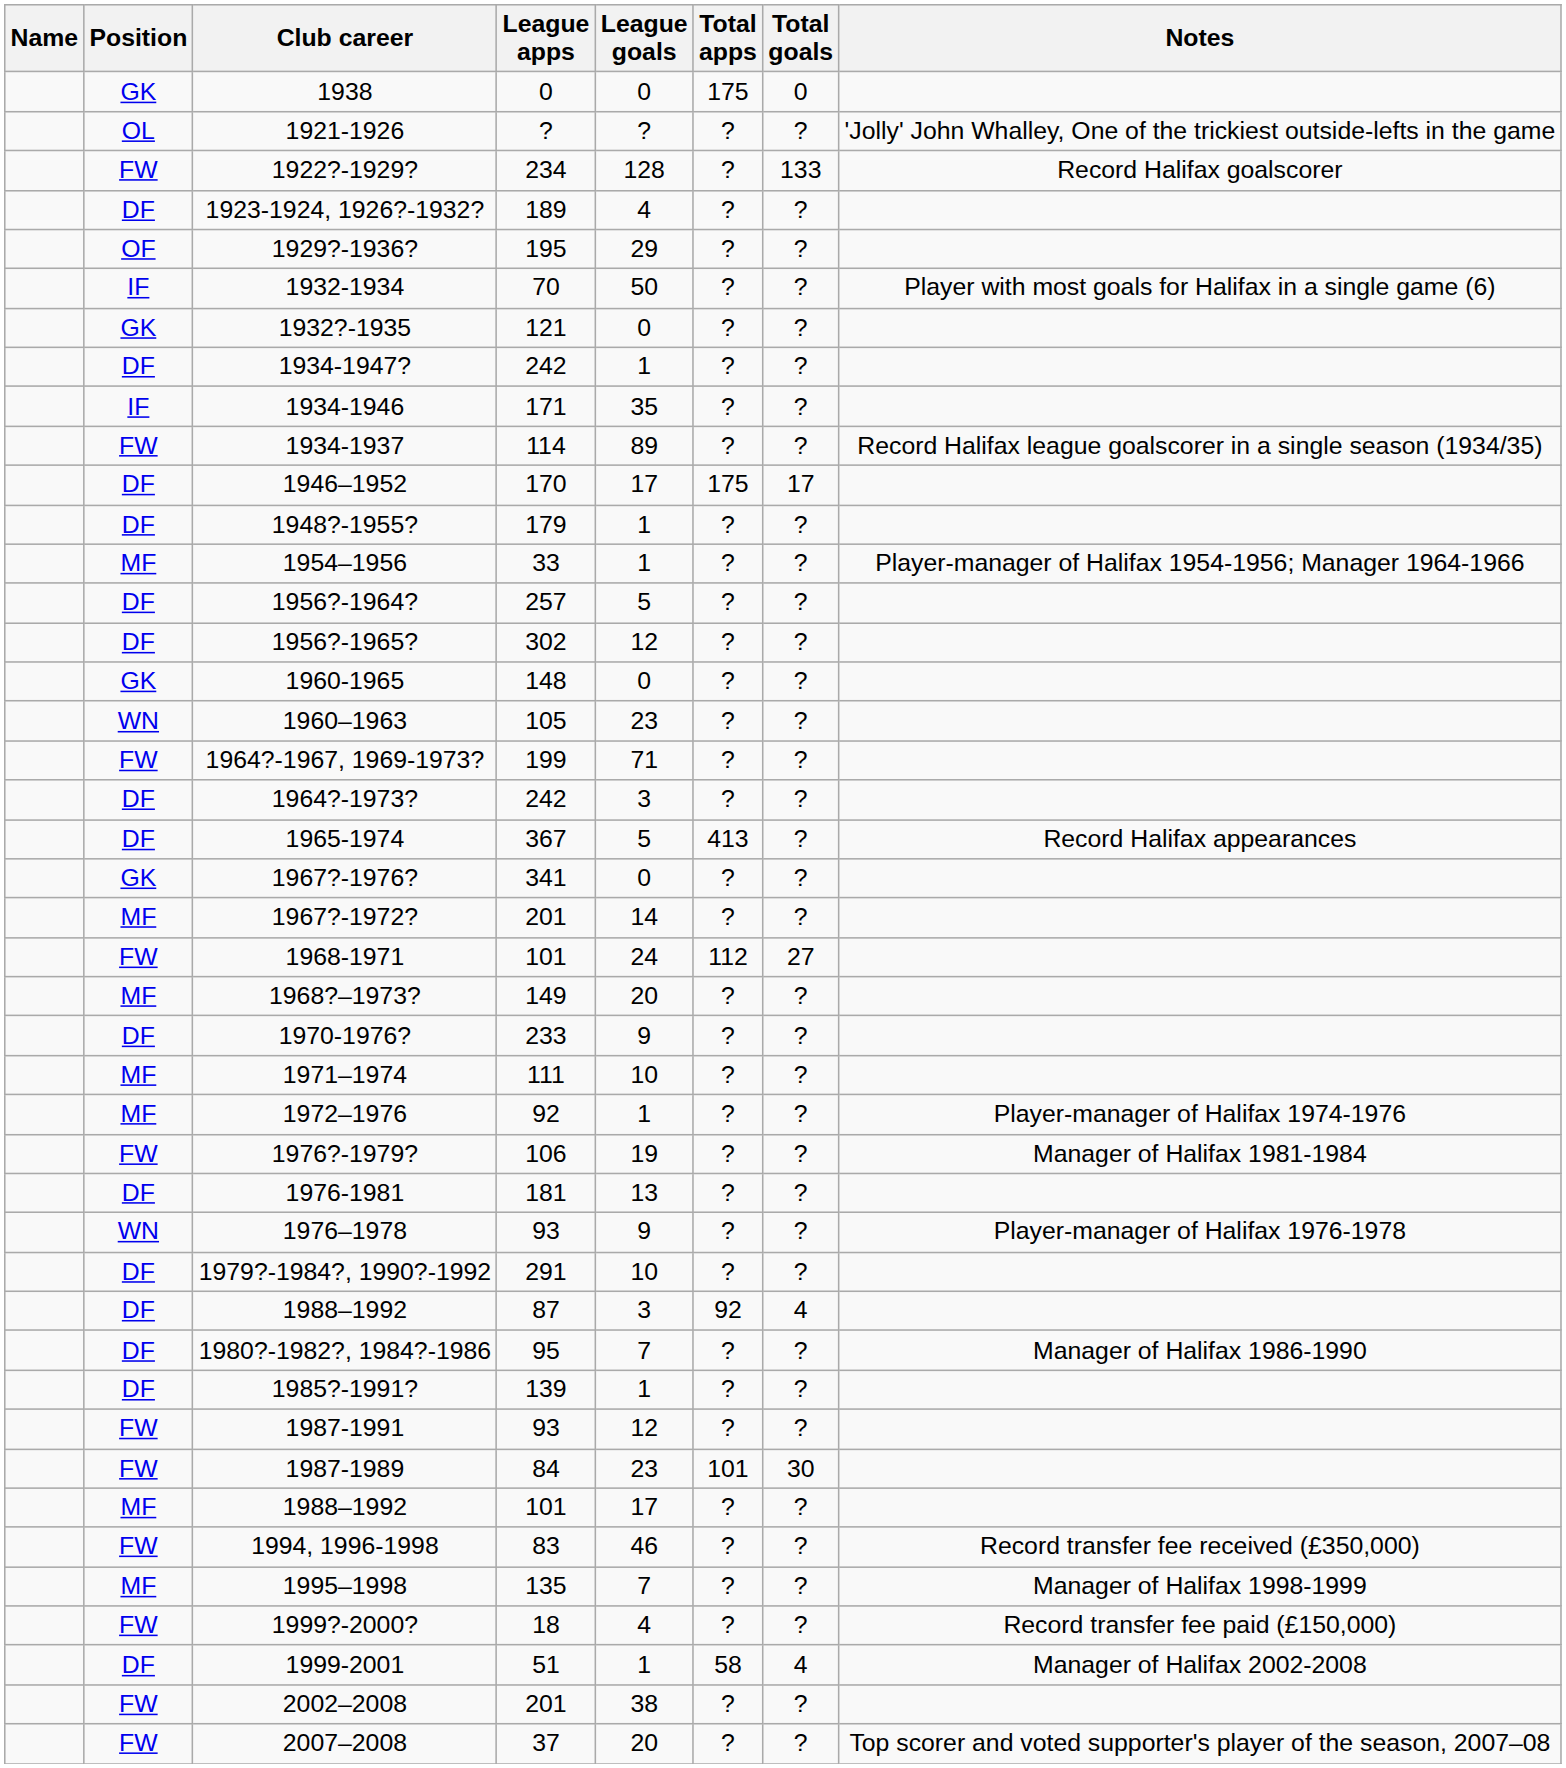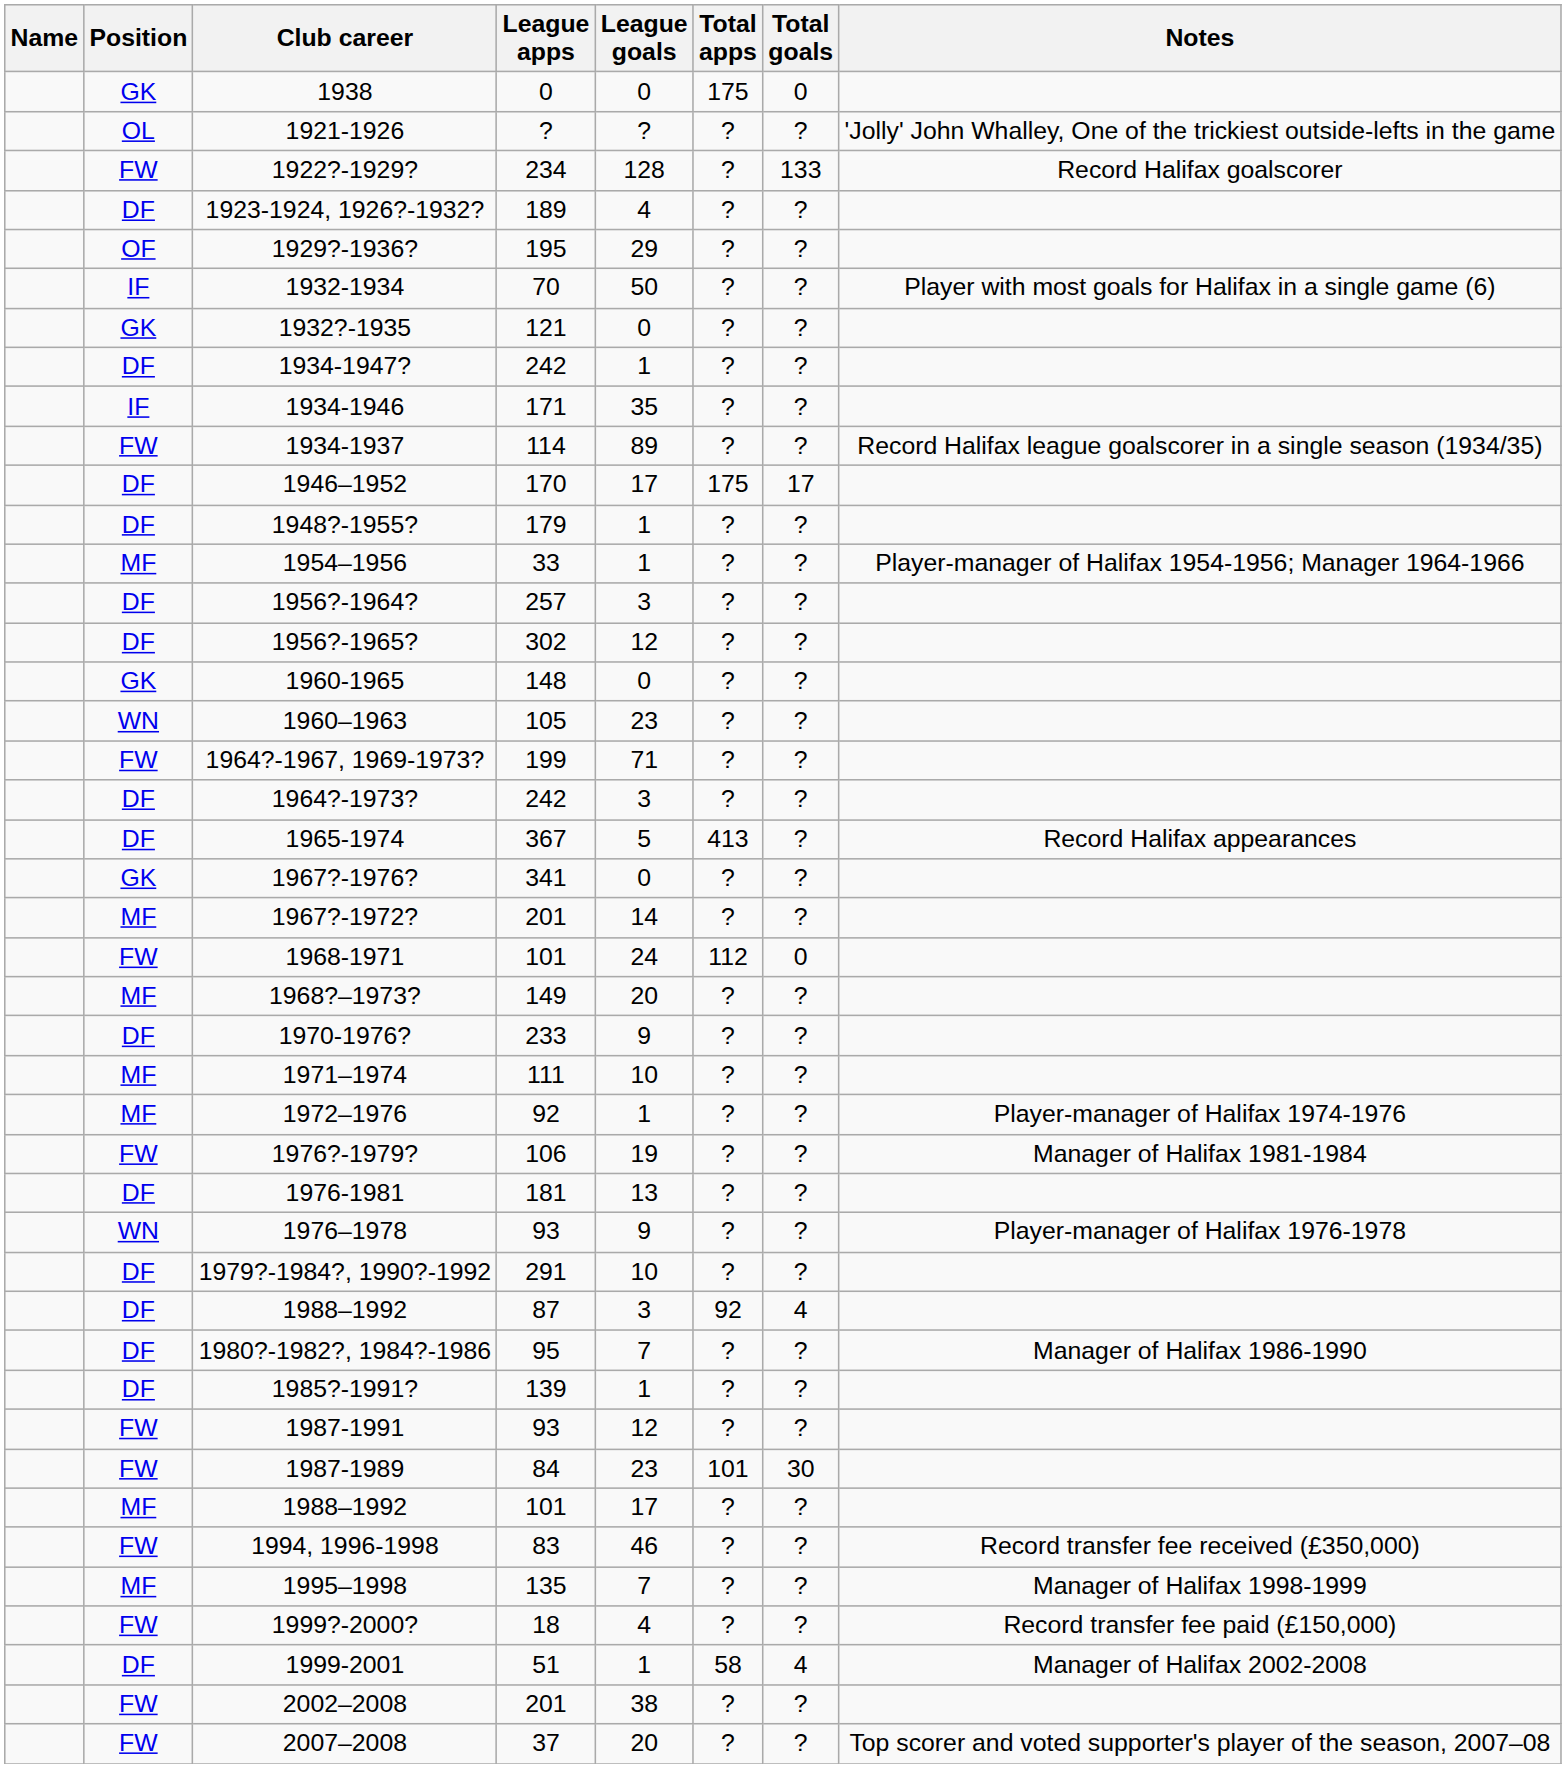 <table class="wikitable sortable" style="text-align: center;">
 <tr>
 <th>Name</th>
 <th>Position</th>
 <th>Club career</th>
 <th>League<br>apps</th>
 <th>League<br>goals</th>
 <th>Total<br>apps</th>
 <th>Total<br>goals</th>
 <th>Notes</th>
 </tr>
 <tr>
 <td align=left></td>
 <td><a href='#'>GK</a></td>
 <td>1938</td>
 <td>0</td>
 <td>0</td>
 <td>175</td>
 <td>0</td>
 <td></td>
 </tr>
 <tr>
 <td align=left></td>
 <td><a href='#'>OL</a></td>
 <td>1921-1926</td>
 <td>?</td>
 <td>?</td>
 <td>?</td>
 <td>?</td>
 <td>'Jolly' John Whalley, One of the trickiest outside-lefts in the game</td>
 </tr>
 <tr>
 <td align=left></td>
 <td><a href='#'>FW</a></td>
 <td>1922?-1929?</td>
 <td>234</td>
 <td>128</td>
 <td>?</td>
 <td>133</td>
 <td>Record Halifax goalscorer</td>
 </tr>
 <tr>
 <td align=left></td>
 <td><a href='#'>DF</a></td>
 <td>1923-1924, 1926?-1932?</td>
 <td>189</td>
 <td>4</td>
 <td>?</td>
 <td>?</td>
 <td></td>
 </tr>
 <tr>
 <td align=left></td>
 <td><a href='#'>OF</a></td>
 <td>1929?-1936?</td>
 <td>195</td>
 <td>29</td>
 <td>?</td>
 <td>?</td>
 <td></td>
 </tr>
 <tr>
 <td align=left></td>
 <td><a href='#'>IF</a></td>
 <td>1932-1934</td>
 <td>70</td>
 <td>50</td>
 <td>?</td>
 <td>?</td>
 <td>Player with most goals for Halifax in a single game (6)</td>
 </tr>
 <tr>
 <td align=left></td>
 <td><a href='#'>GK</a></td>
 <td>1932?-1935</td>
 <td>121</td>
 <td>0</td>
 <td>?</td>
 <td>?</td>
 <td></td>
 </tr>
 <tr>
 <td align=left></td>
 <td><a href='#'>DF</a></td>
 <td>1934-1947?</td>
 <td>242</td>
 <td>1</td>
 <td>?</td>
 <td>?</td>
 <td></td>
 </tr>
 <tr>
 <td align=left></td>
 <td><a href='#'>IF</a></td>
 <td>1934-1946</td>
 <td>171</td>
 <td>35</td>
 <td>?</td>
 <td>?</td>
 <td></td>
 </tr>
 <tr>
 <td align=left></td>
 <td><a href='#'>FW</a></td>
 <td>1934-1937</td>
 <td>114</td>
 <td>89</td>
 <td>?</td>
 <td>?</td>
 <td>Record Halifax league goalscorer in a single season (1934/35)</td>
 </tr>
 <tr>
 <td align=left></td>
 <td><a href='#'>DF</a></td>
 <td>1946–1952</td>
 <td>170</td>
 <td>17</td>
 <td>175</td>
 <td>17</td>
 <td></td>
 </tr>
 <tr>
 <td align=left></td>
 <td><a href='#'>DF</a></td>
 <td>1948?-1955?</td>
 <td>179</td>
 <td>1</td>
 <td>?</td>
 <td>?</td>
 <td></td>
 </tr>
 <tr>
 <td align=left></td>
 <td><a href='#'>MF</a></td>
 <td>1954–1956</td>
 <td>33</td>
 <td>1</td>
 <td>?</td>
 <td>?</td>
 <td>Player-manager of Halifax 1954-1956; Manager 1964-1966</td>
 </tr>
 <tr>
 <td align=left></td>
 <td><a href='#'>DF</a></td>
 <td>1956?-1964?</td>
 <td>257</td>
-<td>5</td>
+<td>3</td>
 <td>?</td>
 <td>?</td>
 <td></td>
 </tr>
 <tr>
 <td align=left></td>
 <td><a href='#'>DF</a></td>
 <td>1956?-1965?</td>
 <td>302</td>
 <td>12</td>
 <td>?</td>
 <td>?</td>
 <td></td>
 </tr>
 <tr>
 <td align=left></td>
 <td><a href='#'>GK</a></td>
 <td>1960-1965</td>
 <td>148</td>
 <td>0</td>
 <td>?</td>
 <td>?</td>
 <td></td>
 </tr>
 <tr>
 <td align=left></td>
 <td><a href='#'>WN</a></td>
 <td>1960–1963</td>
 <td>105</td>
 <td>23</td>
 <td>?</td>
 <td>?</td>
 <td></td>
 </tr>
 <tr>
 <td align=left></td>
 <td><a href='#'>FW</a></td>
 <td>1964?-1967, 1969-1973?</td>
 <td>199</td>
 <td>71</td>
 <td>?</td>
 <td>?</td>
 <td></td>
 </tr>
 <tr>
 <td align=left></td>
 <td><a href='#'>DF</a></td>
 <td>1964?-1973?</td>
 <td>242</td>
 <td>3</td>
 <td>?</td>
 <td>?</td>
 <td></td>
 </tr>
 <tr>
 <td align=left></td>
 <td><a href='#'>DF</a></td>
 <td>1965-1974</td>
 <td>367</td>
 <td>5</td>
 <td>413</td>
 <td>?</td>
 <td>Record Halifax appearances</td>
 </tr>
 <tr>
 <td align=left></td>
 <td><a href='#'>GK</a></td>
 <td>1967?-1976?</td>
 <td>341</td>
 <td>0</td>
 <td>?</td>
 <td>?</td>
 <td></td>
 </tr>
 <tr>
 <td align=left></td>
 <td><a href='#'>MF</a></td>
 <td>1967?-1972?</td>
 <td>201</td>
 <td>14</td>
 <td>?</td>
 <td>?</td>
 <td></td>
 </tr>
 <tr>
 <td align=left></td>
 <td><a href='#'>FW</a></td>
 <td>1968-1971</td>
 <td>101</td>
 <td>24</td>
 <td>112</td>
-<td>27</td>
+<td>0</td>
 <td></td>
 </tr>
 <tr>
 <td align=left></td>
 <td><a href='#'>MF</a></td>
 <td>1968?–1973?</td>
 <td>149</td>
 <td>20</td>
 <td>?</td>
 <td>?</td>
 <td></td>
 </tr>
 <tr>
 <td align=left></td>
 <td><a href='#'>DF</a></td>
 <td>1970-1976?</td>
 <td>233</td>
 <td>9</td>
 <td>?</td>
 <td>?</td>
 <td></td>
 </tr>
 <tr>
 <td align=left></td>
 <td><a href='#'>MF</a></td>
 <td>1971–1974</td>
 <td>111</td>
 <td>10</td>
 <td>?</td>
 <td>?</td>
 <td></td>
 </tr>
 <tr>
 <td align=left></td>
 <td><a href='#'>MF</a></td>
 <td>1972–1976</td>
 <td>92</td>
 <td>1</td>
 <td>?</td>
 <td>?</td>
 <td>Player-manager of Halifax 1974-1976</td>
 </tr>
 <tr>
 <td align=left></td>
 <td><a href='#'>FW</a></td>
 <td>1976?-1979?</td>
 <td>106</td>
 <td>19</td>
 <td>?</td>
 <td>?</td>
 <td>Manager of Halifax 1981-1984</td>
 </tr>
 <tr>
 <td align=left></td>
 <td><a href='#'>DF</a></td>
 <td>1976-1981</td>
 <td>181</td>
 <td>13</td>
 <td>?</td>
 <td>?</td>
 <td></td>
 </tr>
 <tr>
 <td align=left></td>
 <td><a href='#'>WN</a></td>
 <td>1976–1978</td>
 <td>93</td>
 <td>9</td>
 <td>?</td>
 <td>?</td>
 <td>Player-manager of Halifax 1976-1978</td>
 </tr>
 <tr>
 <td align=left></td>
 <td><a href='#'>DF</a></td>
 <td>1979?-1984?, 1990?-1992</td>
 <td>291</td>
 <td>10</td>
 <td>?</td>
 <td>?</td>
 <td></td>
 </tr>
 <tr>
 <td align=left></td>
 <td><a href='#'>DF</a></td>
 <td>1988–1992</td>
 <td>87</td>
 <td>3</td>
 <td>92</td>
 <td>4</td>
 <td></td>
 </tr>
 <tr>
 <td align=left></td>
 <td><a href='#'>DF</a></td>
 <td>1980?-1982?, 1984?-1986</td>
 <td>95</td>
 <td>7</td>
 <td>?</td>
 <td>?</td>
 <td>Manager of Halifax 1986-1990</td>
 </tr>
 <tr>
 <td align=left></td>
 <td><a href='#'>DF</a></td>
 <td>1985?-1991?</td>
 <td>139</td>
 <td>1</td>
 <td>?</td>
 <td>?</td>
 <td></td>
 </tr>
 <tr>
 <td align=left></td>
 <td><a href='#'>FW</a></td>
 <td>1987-1991</td>
 <td>93</td>
 <td>12</td>
 <td>?</td>
 <td>?</td>
 <td></td>
 </tr>
 <tr>
 <td align=left></td>
 <td><a href='#'>FW</a></td>
 <td>1987-1989</td>
 <td>84</td>
 <td>23</td>
 <td>101</td>
 <td>30</td>
 <td></td>
 </tr>
 <tr>
 <td align=left></td>
 <td><a href='#'>MF</a></td>
 <td>1988–1992</td>
 <td>101</td>
 <td>17</td>
 <td>?</td>
 <td>?</td>
 <td></td>
 </tr>
 <tr>
 <td align=left></td>
 <td><a href='#'>FW</a></td>
 <td>1994, 1996-1998</td>
 <td>83</td>
 <td>46</td>
 <td>?</td>
 <td>?</td>
 <td>Record transfer fee received (£350,000)</td>
 </tr>
 <tr>
 <td align=left></td>
 <td><a href='#'>MF</a></td>
 <td>1995–1998</td>
 <td>135</td>
 <td>7</td>
 <td>?</td>
 <td>?</td>
 <td>Manager of Halifax 1998-1999</td>
 </tr>
 <tr>
 <td align=left></td>
 <td><a href='#'>FW</a></td>
 <td>1999?-2000?</td>
 <td>18</td>
 <td>4</td>
 <td>?</td>
 <td>?</td>
 <td>Record transfer fee paid (£150,000)</td>
 </tr>
 <tr>
 <td align=left></td>
 <td><a href='#'>DF</a></td>
 <td>1999-2001</td>
 <td>51</td>
 <td>1</td>
 <td>58</td>
 <td>4</td>
 <td>Manager of Halifax 2002-2008</td>
 </tr>
 <tr>
 <td align=left></td>
 <td><a href='#'>FW</a></td>
 <td>2002–2008</td>
 <td>201</td>
 <td>38</td>
 <td>?</td>
 <td>?</td>
 <td></td>
 </tr>
 <tr>
 <td align=left></td>
 <td><a href='#'>FW</a></td>
 <td>2007–2008</td>
 <td>37</td>
 <td>20</td>
 <td>?</td>
 <td>?</td>
 <td>Top scorer and voted supporter's player of the season, 2007–08</td>
 </tr>
 </table>
